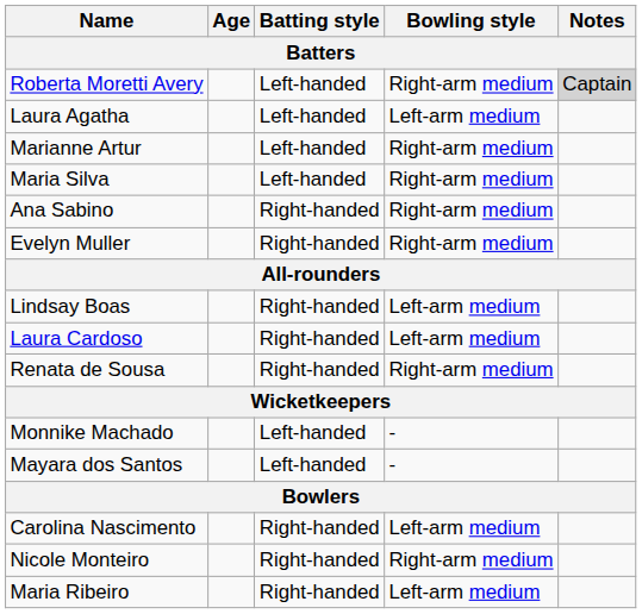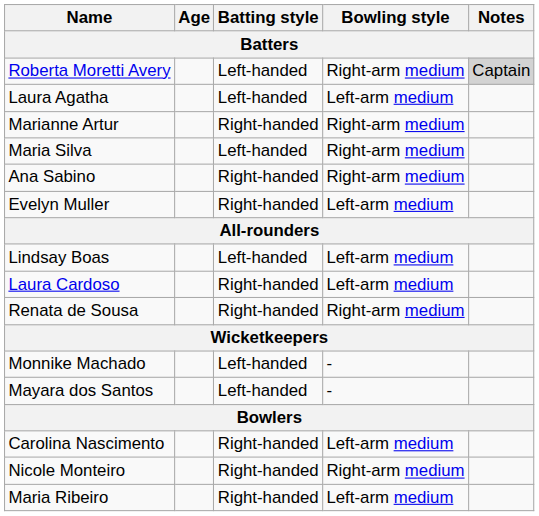 <table class="wikitable">
 <tr>
 <th>Name</th>
 <th>Age</th>
 <th>Batting style</th>
 <th>Bowling style</th>
 <th>Notes</th>
 </tr>
 <tr>
 <th colspan="5">Batters</th>
 </tr>
 <tr>
 <td><a href='#'>Roberta Moretti Avery</a></td>
 <td></td>
 <td>Left-handed</td>
 <td>Right-arm <a href='#'>medium</a></td>
 <td style="background: lightgrey;">Captain</td>
 </tr>
 <tr>
 <td>Laura Agatha</td>
 <td></td>
 <td>Left-handed</td>
 <td>Left-arm <a href='#'>medium</a></td>
 <td></td>
 </tr>
 <tr>
 <td>Marianne Artur</td>
 <td></td>
-<td>Left-handed</td>
+<td>Right-handed</td>
 <td>Right-arm <a href='#'>medium</a></td>
 <td></td>
 </tr>
 <tr>
 <td>Maria Silva</td>
 <td></td>
 <td>Left-handed</td>
 <td>Right-arm <a href='#'>medium</a></td>
 <td></td>
 </tr>
 <tr>
 <td>Ana Sabino</td>
 <td></td>
 <td>Right-handed</td>
 <td>Right-arm <a href='#'>medium</a></td>
 <td></td>
 </tr>
 <tr>
 <td>Evelyn Muller</td>
 <td></td>
 <td>Right-handed</td>
-<td>Right-arm <a href='#'>medium</a></td>
+<td>Left-arm <a href='#'>medium</a></td>
 <td></td>
 </tr>
 <tr>
 <th colspan="5">All-rounders</th>
 </tr>
 <tr>
 <td>Lindsay Boas</td>
 <td></td>
-<td>Right-handed</td>
+<td>Left-handed</td>
 <td>Left-arm <a href='#'>medium</a></td>
 <td></td>
 </tr>
 <tr>
 <td><a href='#'>Laura Cardoso</a></td>
 <td></td>
 <td>Right-handed</td>
 <td>Left-arm <a href='#'>medium</a></td>
 <td></td>
 </tr>
 <tr>
 <td>Renata de Sousa</td>
 <td></td>
 <td>Right-handed</td>
 <td>Right-arm <a href='#'>medium</a></td>
 <td></td>
 </tr>
 <tr>
 <th colspan="5">Wicketkeepers</th>
 </tr>
 <tr>
 <td>Monnike Machado</td>
 <td></td>
 <td>Left-handed</td>
 <td>-</td>
 <td></td>
 </tr>
 <tr>
 <td>Mayara dos Santos</td>
 <td></td>
 <td>Left-handed</td>
 <td>-</td>
 <td></td>
 </tr>
 <tr>
 <th colspan="5">Bowlers</th>
 </tr>
 <tr>
 <td>Carolina Nascimento</td>
 <td></td>
 <td>Right-handed</td>
 <td>Left-arm <a href='#'>medium</a></td>
 <td></td>
 </tr>
 <tr>
 <td>Nicole Monteiro</td>
 <td></td>
 <td>Right-handed</td>
 <td>Right-arm <a href='#'>medium</a></td>
 <td></td>
 </tr>
 <tr>
 <td>Maria Ribeiro</td>
 <td></td>
 <td>Right-handed</td>
 <td>Left-arm <a href='#'>medium</a></td>
 <td></td>
 </tr>
 </table>
